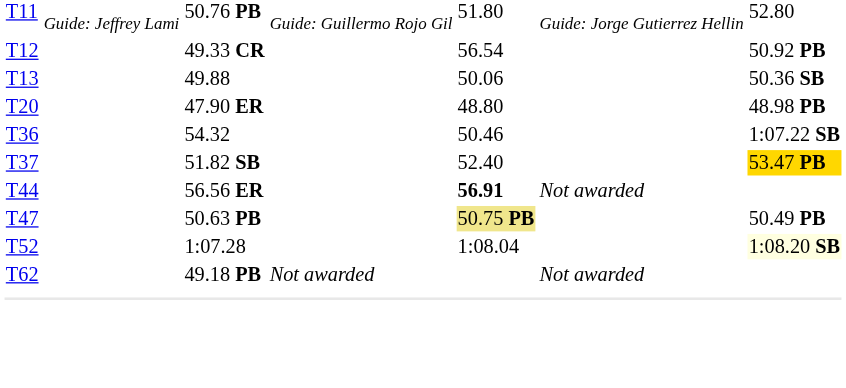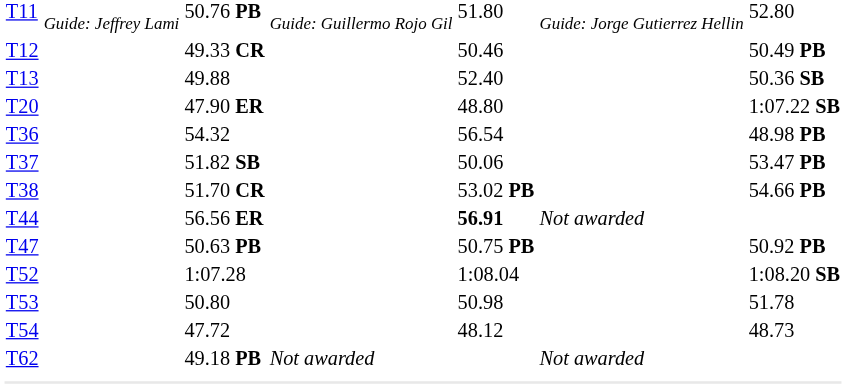 <table>
 <tr>
 <td><a href='#'>T11</a></td>
 <td><br><small><em>Guide: Jeffrey Lami</em></small></td>
 <td>50.76 <strong>PB</strong></td>
 <td><br><small><em>Guide: Guillermo Rojo Gil</em></small></td>
 <td>51.80</td>
 <td><br><small><em>Guide: Jorge Gutierrez Hellin</em></small></td>
 <td>52.80</td>
 </tr>
 <tr>
 <td><a href='#'>T12</a></td>
 <td></td>
 <td>49.33 <strong>CR</strong></td>
 <td></td>
-<td>56.54</td>
+<td>50.46</td>
 <td></td>
-<td>50.92 <strong>PB</strong></td>
+<td>50.49 <strong>PB</strong></td>
 </tr>
 <tr>
 <td><a href='#'>T13</a></td>
 <td></td>
 <td>49.88</td>
 <td></td>
-<td>50.06</td>
+<td>52.40</td>
 <td></td>
 <td>50.36 <strong>SB</strong></td>
 </tr>
 <tr>
 <td><a href='#'>T20</a></td>
 <td></td>
 <td>47.90 <strong>ER</strong></td>
 <td></td>
 <td>48.80</td>
 <td></td>
-<td>48.98 <strong>PB</strong></td>
+<td>1:07.22 <strong>SB</strong></td>
 </tr>
 <tr>
 <td><a href='#'>T36</a></td>
 <td></td>
 <td>54.32</td>
 <td></td>
-<td>50.46</td>
+<td>56.54</td>
 <td></td>
-<td>1:07.22 <strong>SB</strong></td>
+<td>48.98 <strong>PB</strong></td>
 </tr>
 <tr>
 <td><a href='#'>T37</a></td>
 <td></td>
 <td>51.82 <strong>SB</strong></td>
 <td></td>
-<td>52.40</td>
+<td>50.06</td>
 <td></td>
-<td style="background: gold;">53.47 <strong>PB</strong></td>
+<td>53.47 <strong>PB</strong></td>
+</tr>
+<tr>
+<td><a href='#'>T38</a></td>
+<td></td>
+<td>51.70 <strong>CR</strong></td>
+<td></td>
+<td>53.02 <strong>PB</strong></td>
+<td></td>
+<td>54.66 <strong>PB</strong></td>
 </tr>
 <tr>
 <td><a href='#'>T44</a></td>
 <td></td>
 <td>56.56 <strong>ER</strong></td>
 <td></td>
 <td><strong>56.91</strong></td>
 <td colspan=2><em>Not awarded</em></td>
 </tr>
 <tr>
 <td><a href='#'>T47</a></td>
 <td></td>
 <td>50.63 <strong>PB</strong></td>
 <td></td>
-<td style="background: khaki;">50.75 <strong>PB</strong></td>
+<td>50.75 <strong>PB</strong></td>
 <td></td>
-<td>50.49 <strong>PB</strong></td>
+<td>50.92 <strong>PB</strong></td>
 </tr>
 <tr>
 <td><a href='#'>T52</a></td>
 <td></td>
 <td>1:07.28</td>
 <td></td>
 <td>1:08.04</td>
 <td></td>
-<td style="background: lightyellow;">1:08.20 <strong>SB</strong></td>
+<td>1:08.20 <strong>SB</strong></td>
+</tr>
+<tr>
+<td><a href='#'>T53</a></td>
+<td></td>
+<td>50.80</td>
+<td></td>
+<td>50.98</td>
+<td></td>
+<td>51.78</td>
+</tr>
+<tr>
+<td><a href='#'>T54</a></td>
+<td></td>
+<td>47.72</td>
+<td></td>
+<td>48.12</td>
+<td></td>
+<td>48.73</td>
 </tr>
 <tr>
 <td><a href='#'>T62</a></td>
 <td></td>
 <td>49.18 <strong>PB</strong></td>
 <td colspan=2><em>Not awarded</em></td>
 <td colspan=2><em>Not awarded</em></td>
 </tr>
 <tr>
 <td colspan=7></td>
 </tr>
 <tr>
 </tr>
 <tr bgcolor= e8e8e8>
 <td colspan=7></td>
 </tr>
 </table>
